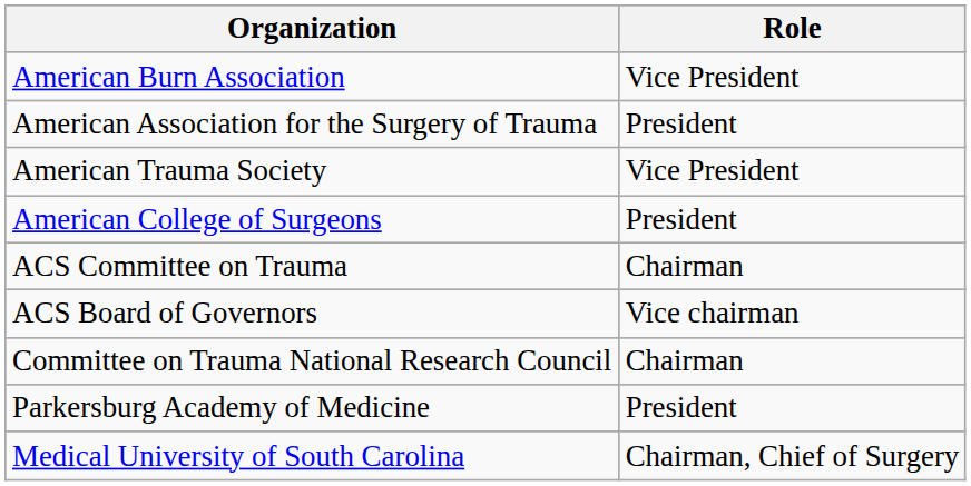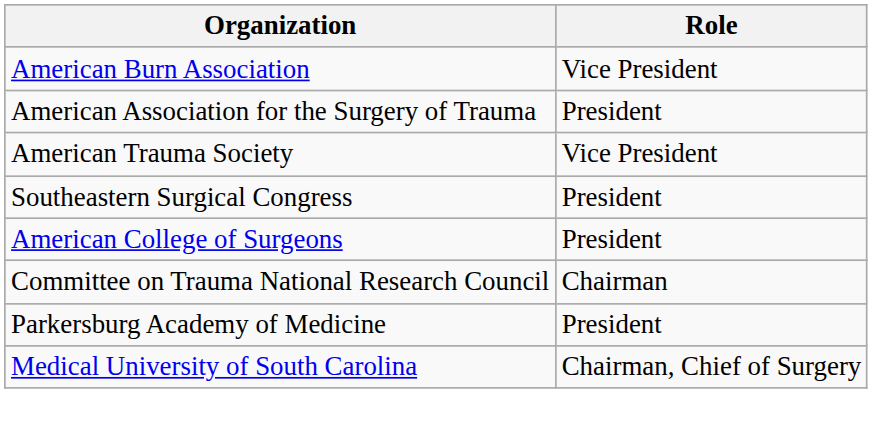 <table class="wikitable sortable mw-collapsible">
 <tr>
 <th>Organization</th>
 <th>Role</th>
 </tr>
 <tr>
 <td><a href='#'>American Burn Association</a></td>
 <td>Vice President</td>
 </tr>
 <tr>
 <td>American Association for the Surgery of Trauma</td>
 <td>President</td>
 </tr>
 <tr>
 <td>American Trauma Society</td>
 <td>Vice President</td>
 </tr>
 <tr>
-<td><a href='#'>American College of Surgeons</a></td>
+<td>Southeastern Surgical Congress</td>
 <td>President</td>
 </tr>
 <tr>
-<td>ACS Committee on Trauma</td>
-<td>Chairman</td>
-</tr>
-<tr>
-<td>ACS Board of Governors</td>
-<td>Vice chairman</td>
+<td><a href='#'>American College of Surgeons</a></td>
+<td>President</td>
 </tr>
 <tr>
 <td>Committee on Trauma National Research Council</td>
 <td>Chairman</td>
 </tr>
 <tr>
 <td>Parkersburg Academy of Medicine</td>
 <td>President</td>
 </tr>
 <tr>
 <td><a href='#'>Medical University of South Carolina</a></td>
 <td>Chairman, Chief of Surgery</td>
 </tr>
 </table>
